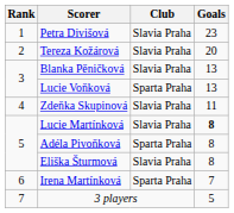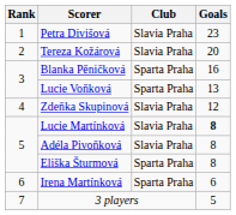 <table class="wikitable" style="text-align:center">
 <tr>
 <th>Rank</th>
 <th>Scorer</th>
 <th>Club</th>
 <th>Goals</th>
 </tr>
 <tr>
 <td>1</td>
 <td align="left"> <a href='#'>Petra Divišová</a></td>
 <td align="left">Slavia Praha</td>
 <td>23</td>
 </tr>
 <tr>
 <td>2</td>
 <td align="left"> <a href='#'>Tereza Kožárová</a></td>
 <td align="left">Slavia Praha</td>
 <td>20</td>
 </tr>
 <tr>
 <td rowspan="2">3</td>
 <td align="left"> <a href='#'>Blanka Pěničková</a></td>
-<td align="left">Slavia Praha</td>
-<td>13</td>
+<td align="left">Sparta Praha</td>
+<td>16</td>
 </tr>
 <tr>
 <td align="left"> <a href='#'>Lucie Voňková</a></td>
 <td align="left">Sparta Praha</td>
 <td>13</td>
 </tr>
 <tr>
 <td>4</td>
 <td align="left"> <a href='#'>Zdeňka Skupinová</a></td>
 <td align="left">Slavia Praha</td>
-<td>11</td>
+<td>12</td>
 </tr>
 <tr>
 <td rowspan="3">5</td>
 <td align="left"> <a href='#'>Lucie Martínková</a></td>
 <td align="left">Slavia Praha</td>
 <td><strong>8</strong></td>
 </tr>
 <tr>
 <td align="left"> <a href='#'>Adéla Pivoňková</a></td>
-<td align="left">Sparta Praha</td>
+<td align="left">Slavia Praha</td>
 <td>8</td>
 </tr>
 <tr>
 <td align="left"> <a href='#'>Eliška Šturmová</a></td>
-<td align="left">Slavia Praha</td>
+<td align="left">Sparta Praha</td>
 <td>8</td>
 </tr>
 <tr>
 <td>6</td>
 <td align="left"> <a href='#'>Irena Martínková</a></td>
 <td align="left">Sparta Praha</td>
-<td>7</td>
+<td>6</td>
 </tr>
 <tr>
 <td>7</td>
 <td colspan="2" style="text-align:center;"><em>3 players</em></td>
 <td>5</td>
 </tr>
 </table>
